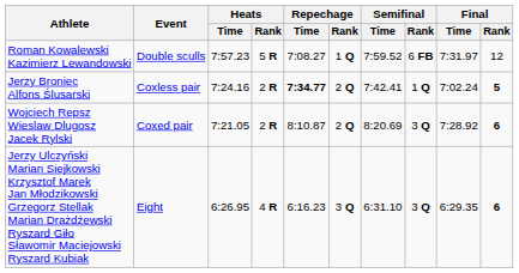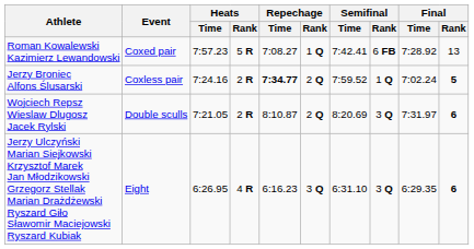 <table class="wikitable" style="font-size:90%">
 <tr>
 <th rowspan="2">Athlete</th>
 <th rowspan="2">Event</th>
 <th colspan="2">Heats</th>
 <th colspan="2">Repechage</th>
 <th colspan="2">Semifinal</th>
 <th colspan="2">Final</th>
 </tr>
 <tr style="font-size:95%">
 <th>Time</th>
 <th>Rank</th>
 <th>Time</th>
 <th>Rank</th>
 <th>Time</th>
 <th>Rank</th>
 <th>Time</th>
 <th>Rank</th>
 </tr>
 <tr align=center>
 <td align=left><a href='#'>Roman Kowalewski</a><br><a href='#'>Kazimierz Lewandowski</a></td>
-<td align=left><a href='#'>Double sculls</a></td>
+<td align=left><a href='#'>Coxed pair</a></td>
 <td>7:57.23</td>
 <td>5 <strong>R</strong></td>
 <td>7:08.27</td>
 <td>1 <strong>Q</strong></td>
-<td>7:59.52</td>
+<td>7:42.41</td>
 <td>6 <strong>FB</strong></td>
-<td>7:31.97</td>
-<td>12</td>
+<td>7:28.92</td>
+<td>13</td>
 </tr>
 <tr align=center>
 <td align=left><a href='#'>Jerzy Broniec</a><br><a href='#'>Alfons Ślusarski</a></td>
 <td align=left><a href='#'>Coxless pair</a></td>
 <td>7:24.16</td>
 <td>2 <strong>R</strong></td>
 <td><strong>7:34.77</strong></td>
 <td>2 <strong>Q</strong></td>
-<td>7:42.41</td>
+<td>7:59.52</td>
 <td>1 <strong>Q</strong></td>
 <td>7:02.24</td>
 <td><strong>5</strong></td>
 </tr>
 <tr align=center>
 <td align=left><a href='#'>Wojciech Repsz</a><br><a href='#'>Wieslaw Dlugosz</a><br><a href='#'>Jacek Rylski</a></td>
-<td align=left><a href='#'>Coxed pair</a></td>
+<td align=left><a href='#'>Double sculls</a></td>
 <td>7:21.05</td>
 <td>2 <strong>R</strong></td>
 <td>8:10.87</td>
 <td>2 <strong>Q</strong></td>
 <td>8:20.69</td>
 <td>3 <strong>Q</strong></td>
-<td>7:28.92</td>
+<td>7:31.97</td>
 <td><strong>6</strong></td>
 </tr>
 <tr align=center>
 <td align=left><a href='#'>Jerzy Ulczyński</a><br><a href='#'>Marian Siejkowski</a><br><a href='#'>Krzysztof Marek</a><br><a href='#'>Jan Młodzikowski</a><br><a href='#'>Grzegorz Stellak</a><br><a href='#'>Marian Drażdżewski</a><br><a href='#'>Ryszard Giło</a><br><a href='#'>Sławomir Maciejowski</a><br><a href='#'>Ryszard Kubiak</a></td>
 <td align=left><a href='#'>Eight</a></td>
 <td>6:26.95</td>
 <td>4 <strong>R</strong></td>
 <td>6:16.23</td>
 <td>3 <strong>Q</strong></td>
 <td>6:31.10</td>
 <td>3 <strong>Q</strong></td>
 <td>6:29.35</td>
 <td><strong>6</strong></td>
 </tr>
 </table>
